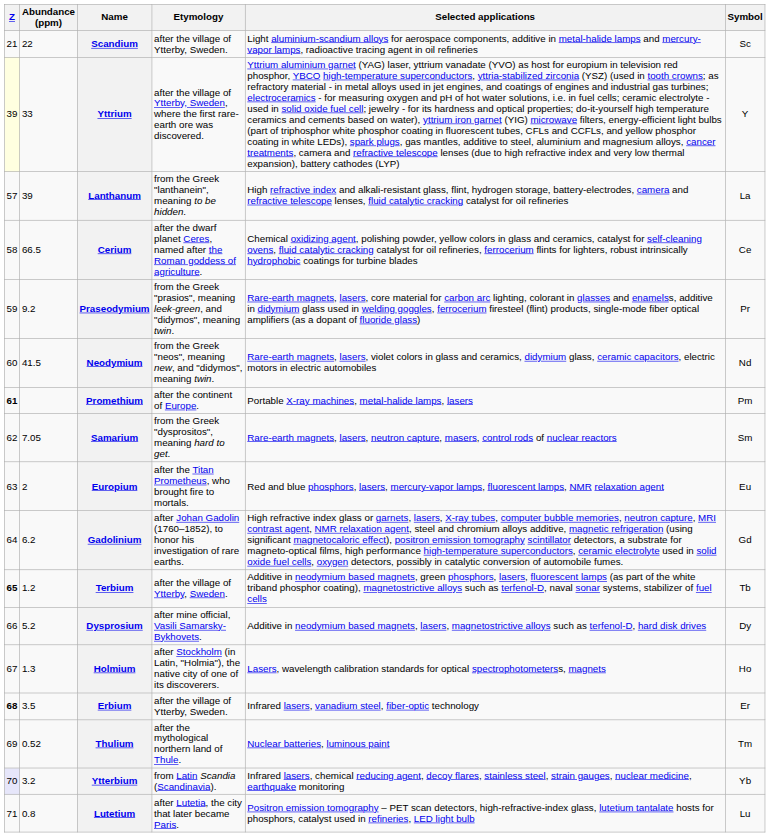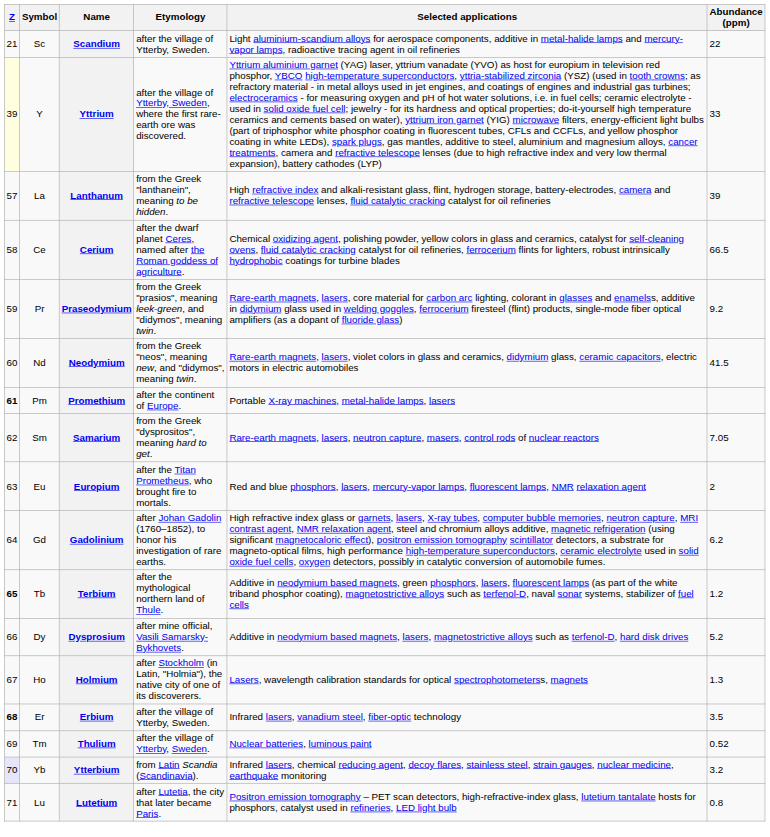 <table class="wikitable sortable">
 <tr>
 <th scope="col"><a href='#'>Z</a></th>
-<th scope="col" data-sort-type="number">Abundance<br>(ppm)</th>
+<th scope="col">Symbol</th>
 <th scope="col">Name</th>
 <th scope="col" class="unsortable">Etymology</th>
 <th scope="col" class="unsortable">Selected applications</th>
-<th scope="col">Symbol</th>
+<th scope="col" data-sort-type="number">Abundance<br>(ppm)</th>
 </tr>
 <tr>
 <td style="text-align:center;">21</td>
-<td>22</td>
+<td style="text-align:center;">Sc</td>
 <th scope="row"><a href='#'>Scandium</a></th>
 <td>after the village of Ytterby, Sweden.</td>
 <td>Light <a href='#'>aluminium-scandium alloys</a> for aerospace components, additive in <a href='#'>metal-halide lamps</a> and <a href='#'>mercury-vapor lamps</a>, radioactive tracing agent in oil refineries</td>
-<td style="text-align:center;">Sc</td>
+<td>22</td>
 </tr>
 <tr>
 <td style="background: lightyellow; text-align:center;">39</td>
-<td>33</td>
+<td style="text-align:center;">Y</td>
 <th scope="row"><a href='#'>Yttrium</a></th>
 <td>after the village of <a href='#'>Ytterby, Sweden</a>, where the first rare-earth ore was discovered.</td>
 <td><a href='#'>Yttrium aluminium garnet</a> (YAG) laser, yttrium vanadate (YVO) as host for europium in television red phosphor, <a href='#'>YBCO</a> <a href='#'>high-temperature superconductors</a>, <a href='#'>yttria-stabilized zirconia</a> (YSZ) (used in <a href='#'>tooth crowns</a>; as refractory material - in metal alloys used in jet engines, and coatings of engines and industrial gas turbines; <a href='#'>electroceramics</a> - for measuring oxygen and pH of hot water solutions, i.e. in fuel cells; ceramic electrolyte - used in <a href='#'>solid oxide fuel cell</a>; jewelry - for its hardness and optical properties; do-it-yourself high temperature ceramics and cements based on water), <a href='#'>yttrium iron garnet</a> (YIG) <a href='#'>microwave</a> filters, energy-efficient light bulbs (part of triphosphor white phosphor coating in fluorescent tubes, CFLs and CCFLs, and yellow phosphor coating in white LEDs), <a href='#'>spark plugs</a>, gas mantles, additive to steel, aluminium and magnesium alloys, <a href='#'>cancer treatments</a>, camera and <a href='#'>refractive telescope</a> lenses (due to high refractive index and very low thermal expansion), battery cathodes (LYP)</td>
-<td style="text-align:center;">Y</td>
+<td>33</td>
 </tr>
 <tr>
 <td style="text-align:center;">57</td>
-<td>39</td>
+<td style="text-align:center;">La</td>
 <th scope="row"><a href='#'>Lanthanum</a></th>
 <td>from the Greek "lanthanein", meaning <em>to be hidden</em>.</td>
 <td>High <a href='#'>refractive index</a> and alkali-resistant glass, flint, hydrogen storage, battery-electrodes, <a href='#'>camera</a> and <a href='#'>refractive telescope</a> lenses, <a href='#'>fluid catalytic cracking</a> catalyst for oil refineries</td>
-<td style="text-align:center;">La</td>
+<td>39</td>
 </tr>
 <tr>
 <td style="text-align:center;">58</td>
-<td>66.5</td>
+<td style="text-align:center;">Ce</td>
 <th scope="row"><a href='#'>Cerium</a></th>
 <td>after the dwarf planet <a href='#'>Ceres</a>, named after <a href='#'>the Roman goddess of agriculture</a>.</td>
 <td>Chemical <a href='#'>oxidizing agent</a>, polishing powder, yellow colors in glass and ceramics, catalyst for <a href='#'>self-cleaning ovens</a>, <a href='#'>fluid catalytic cracking</a> catalyst for oil refineries, <a href='#'>ferrocerium</a> flints for lighters, robust intrinsically <a href='#'>hydrophobic</a> coatings for turbine blades</td>
-<td style="text-align:center;">Ce</td>
+<td>66.5</td>
 </tr>
 <tr>
 <td style="text-align:center;">59</td>
-<td>9.2</td>
+<td style="text-align:center;">Pr</td>
 <th scope="row"><a href='#'>Praseodymium</a></th>
 <td>from the Greek "prasios", meaning <em>leek-green</em>, and "didymos", meaning <em>twin</em>.</td>
 <td><a href='#'>Rare-earth magnets</a>, <a href='#'>lasers</a>, core material for <a href='#'>carbon arc</a> lighting, colorant in <a href='#'>glasses</a> and <a href='#'>enamels</a>s, additive in <a href='#'>didymium</a> glass used in <a href='#'>welding goggles</a>, <a href='#'>ferrocerium</a> firesteel (flint) products, single-mode fiber optical amplifiers (as a dopant of <a href='#'>fluoride glass</a>)</td>
-<td style="text-align:center;">Pr</td>
+<td>9.2</td>
 </tr>
 <tr>
 <td style="text-align:center;">60</td>
-<td>41.5</td>
+<td style="text-align:center;">Nd</td>
 <th scope="row"><a href='#'>Neodymium</a></th>
 <td>from the Greek "neos", meaning <em>new</em>, and "didymos", meaning <em>twin</em>.</td>
 <td><a href='#'>Rare-earth magnets</a>, <a href='#'>lasers</a>, violet colors in glass and ceramics, <a href='#'>didymium</a> glass, <a href='#'>ceramic capacitors</a>, electric motors in electric automobiles</td>
-<td style="text-align:center;">Nd</td>
+<td>41.5</td>
 </tr>
 <tr>
 <td style="text-align:center;"><strong>61</strong></td>
-<td data-sort-value="0"></td>
+<td style="text-align:center;">Pm</td>
 <th scope="row"><a href='#'>Promethium</a></th>
 <td>after the continent of <a href='#'>Europe</a>.</td>
 <td>Portable <a href='#'>X-ray machines</a>, <a href='#'>metal-halide lamps</a>, <a href='#'>lasers</a></td>
-<td style="text-align:center;">Pm</td>
+<td data-sort-value="0"></td>
 </tr>
 <tr>
 <td style="text-align:center;">62</td>
-<td>7.05</td>
+<td style="text-align:center;">Sm</td>
 <th scope="row"><a href='#'>Samarium</a></th>
 <td>from the Greek "dysprositos", meaning <em>hard to get</em>.</td>
 <td><a href='#'>Rare-earth magnets</a>, <a href='#'>lasers</a>, <a href='#'>neutron capture</a>, <a href='#'>masers</a>, <a href='#'>control rods</a> of <a href='#'>nuclear reactors</a></td>
-<td style="text-align:center;">Sm</td>
+<td>7.05</td>
 </tr>
 <tr>
 <td style="text-align:center;">63</td>
-<td>2</td>
+<td style="text-align:center;">Eu</td>
 <th scope="row"><a href='#'>Europium</a></th>
 <td>after the <a href='#'>Titan</a> <a href='#'>Prometheus</a>, who brought fire to mortals.</td>
 <td>Red and blue <a href='#'>phosphors</a>, <a href='#'>lasers</a>, <a href='#'>mercury-vapor lamps</a>, <a href='#'>fluorescent lamps</a>, <a href='#'>NMR</a> <a href='#'>relaxation agent</a></td>
-<td style="text-align:center;">Eu</td>
+<td>2</td>
 </tr>
 <tr>
 <td style="text-align:center;">64</td>
-<td>6.2</td>
+<td style="text-align:center;">Gd</td>
 <th scope="row"><a href='#'>Gadolinium</a></th>
 <td>after <a href='#'>Johan Gadolin</a> (1760–1852), to honor his investigation of rare earths.</td>
 <td>High refractive index glass or <a href='#'>garnets</a>, <a href='#'>lasers</a>, <a href='#'>X-ray tubes</a>, <a href='#'>computer bubble memories</a>, <a href='#'>neutron capture</a>, <a href='#'>MRI contrast agent</a>, <a href='#'>NMR relaxation agent</a>, steel and chromium alloys additive, <a href='#'>magnetic refrigeration</a> (using significant <a href='#'>magnetocaloric effect</a>), <a href='#'>positron emission tomography</a> <a href='#'>scintillator</a> detectors, a substrate for magneto-optical films, high performance <a href='#'>high-temperature superconductors</a>, <a href='#'>ceramic electrolyte</a> used in <a href='#'>solid oxide fuel cells</a>, <a href='#'>oxygen</a> detectors, possibly in catalytic conversion of automobile fumes.</td>
-<td style="text-align:center;">Gd</td>
+<td>6.2</td>
 </tr>
 <tr>
 <td style="text-align:center;"><strong>65</strong></td>
+<td style="text-align:center;">Tb</td>
+<th scope="row"><a href='#'>Terbium</a></th>
+<td>after the mythological northern land of <a href='#'>Thule</a>.</td>
+<td>Additive in <a href='#'>neodymium based magnets</a>, green <a href='#'>phosphors</a>, <a href='#'>lasers</a>, <a href='#'>fluorescent lamps</a> (as part of the white triband phosphor coating), <a href='#'>magnetostrictive alloys</a> such as <a href='#'>terfenol-D</a>, naval <a href='#'>sonar</a> systems, stabilizer of <a href='#'>fuel cells</a></td>
 <td>1.2</td>
-<th scope="row"><a href='#'>Terbium</a></th>
-<td>after the village of <a href='#'>Ytterby</a>, <a href='#'>Sweden</a>.</td>
-<td>Additive in <a href='#'>neodymium based magnets</a>, green <a href='#'>phosphors</a>, <a href='#'>lasers</a>, <a href='#'>fluorescent lamps</a> (as part of the white triband phosphor coating), <a href='#'>magnetostrictive alloys</a> such as <a href='#'>terfenol-D</a>, naval <a href='#'>sonar</a> systems, stabilizer of <a href='#'>fuel cells</a></td>
-<td style="text-align:center;">Tb</td>
 </tr>
 <tr>
 <td style="text-align:center;">66</td>
-<td>5.2</td>
+<td style="text-align:center;">Dy</td>
 <th scope="row"><a href='#'>Dysprosium</a></th>
 <td>after mine official, <a href='#'>Vasili Samarsky-Bykhovets</a>.</td>
 <td>Additive in <a href='#'>neodymium based magnets</a>, <a href='#'>lasers</a>, <a href='#'>magnetostrictive alloys</a> such as <a href='#'>terfenol-D</a>, <a href='#'>hard disk drives</a></td>
-<td style="text-align:center;">Dy</td>
+<td>5.2</td>
 </tr>
 <tr>
 <td style="text-align:center;">67</td>
-<td>1.3</td>
+<td style="text-align:center;">Ho</td>
 <th scope="row"><a href='#'>Holmium</a></th>
 <td>after <a href='#'>Stockholm</a> (in Latin, "Holmia"), the native city of one of its discoverers.</td>
 <td><a href='#'>Lasers</a>, wavelength calibration standards for optical <a href='#'>spectrophotometers</a>s, <a href='#'>magnets</a></td>
-<td style="text-align:center;">Ho</td>
+<td>1.3</td>
 </tr>
 <tr>
 <td style="text-align:center;"><strong>68</strong></td>
-<td>3.5</td>
+<td style="text-align:center;">Er</td>
 <th scope="row"><a href='#'>Erbium</a></th>
 <td>after the village of Ytterby, Sweden.</td>
 <td>Infrared <a href='#'>lasers</a>, <a href='#'>vanadium steel</a>, <a href='#'>fiber-optic</a> technology</td>
-<td style="text-align:center;">Er</td>
+<td>3.5</td>
 </tr>
 <tr>
 <td style="text-align:center;">69</td>
+<td style="text-align:center;">Tm</td>
+<th scope="row"><a href='#'>Thulium</a></th>
+<td>after the village of <a href='#'>Ytterby</a>, <a href='#'>Sweden</a>.</td>
+<td><a href='#'>Nuclear batteries</a>, <a href='#'>luminous paint</a></td>
 <td>0.52</td>
-<th scope="row"><a href='#'>Thulium</a></th>
-<td>after the mythological northern land of <a href='#'>Thule</a>.</td>
-<td><a href='#'>Nuclear batteries</a>, <a href='#'>luminous paint</a></td>
-<td style="text-align:center;">Tm</td>
 </tr>
 <tr>
 <td style="background: lavender; text-align:center;">70</td>
-<td>3.2</td>
+<td style="text-align:center;">Yb</td>
 <th scope="row"><a href='#'>Ytterbium</a></th>
 <td>from <a href='#'>Latin</a> <em>Scandia</em> (<a href='#'>Scandinavia</a>).</td>
 <td>Infrared <a href='#'>lasers</a>, chemical <a href='#'>reducing agent</a>, <a href='#'>decoy flares</a>, <a href='#'>stainless steel</a>, <a href='#'>strain gauges</a>, <a href='#'>nuclear medicine</a>, <a href='#'>earthquake</a> monitoring</td>
-<td style="text-align:center;">Yb</td>
+<td>3.2</td>
 </tr>
 <tr>
 <td style="text-align:center;">71</td>
-<td>0.8</td>
+<td style="text-align:center;">Lu</td>
 <th scope="row"><a href='#'>Lutetium</a></th>
 <td>after <a href='#'>Lutetia</a>, the city that later became <a href='#'>Paris</a>.</td>
 <td><a href='#'>Positron emission tomography</a> – PET scan detectors, high-refractive-index glass, <a href='#'>lutetium tantalate</a> hosts for phosphors, catalyst used in <a href='#'>refineries</a>, <a href='#'>LED light bulb</a></td>
-<td style="text-align:center;">Lu</td>
+<td>0.8</td>
 </tr>
 </table>
